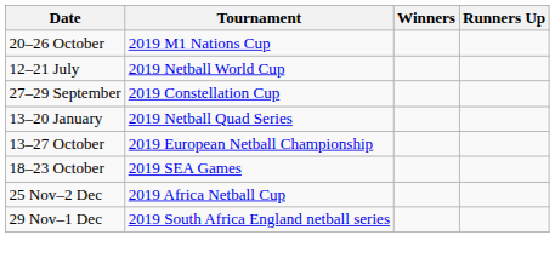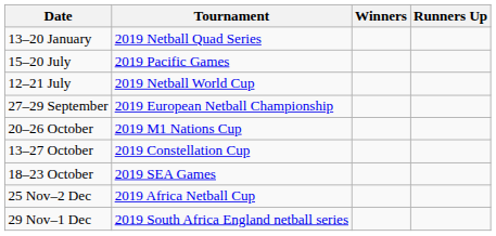 <table class="wikitable collapsible">
 <tr>
 <th>Date</th>
 <th>Tournament</th>
 <th>Winners</th>
 <th>Runners Up</th>
 </tr>
 <tr>
-<td>20–26 October</td>
-<td><a href='#'>2019 M1 Nations Cup</a></td>
+<td>13–20 January</td>
+<td><a href='#'>2019 Netball Quad Series</a></td>
+<td></td>
+<td></td>
+</tr>
+<tr>
+<td>15–20 July</td>
+<td><a href='#'>2019 Pacific Games</a></td>
 <td></td>
 <td></td>
 </tr>
 <tr>
 <td>12–21 July</td>
 <td><a href='#'>2019 Netball World Cup</a></td>
 <td></td>
 <td></td>
 </tr>
 <tr>
 <td>27–29 September</td>
-<td><a href='#'>2019 Constellation Cup</a></td>
+<td><a href='#'>2019 European Netball Championship</a></td>
 <td></td>
 <td></td>
 </tr>
 <tr>
-<td>13–20 January</td>
-<td><a href='#'>2019 Netball Quad Series</a></td>
+<td>20–26 October</td>
+<td><a href='#'>2019 M1 Nations Cup</a></td>
 <td></td>
 <td></td>
 </tr>
 <tr>
 <td>13–27 October</td>
-<td><a href='#'>2019 European Netball Championship</a></td>
+<td><a href='#'>2019 Constellation Cup</a></td>
 <td></td>
 <td></td>
 </tr>
 <tr>
 <td>18–23 October</td>
 <td><a href='#'>2019 SEA Games</a></td>
 <td></td>
 <td></td>
 </tr>
 <tr>
 <td>25 Nov–2 Dec</td>
 <td><a href='#'>2019 Africa Netball Cup</a></td>
 <td></td>
 <td></td>
 </tr>
 <tr>
 <td>29 Nov–1 Dec</td>
 <td><a href='#'>2019 South Africa England netball series</a></td>
 <td></td>
 <td></td>
 </tr>
 </table>
